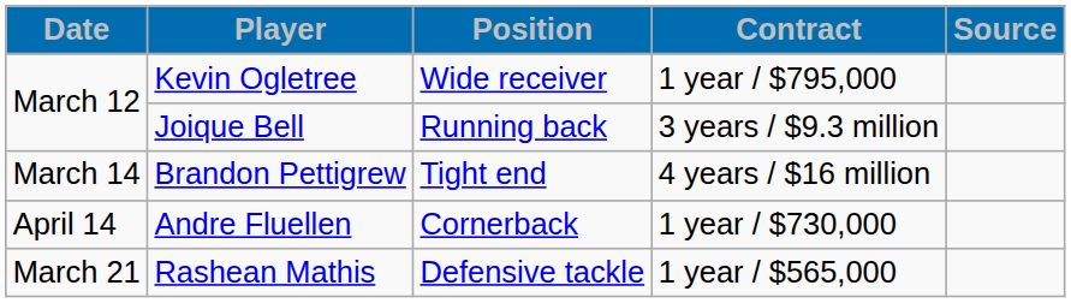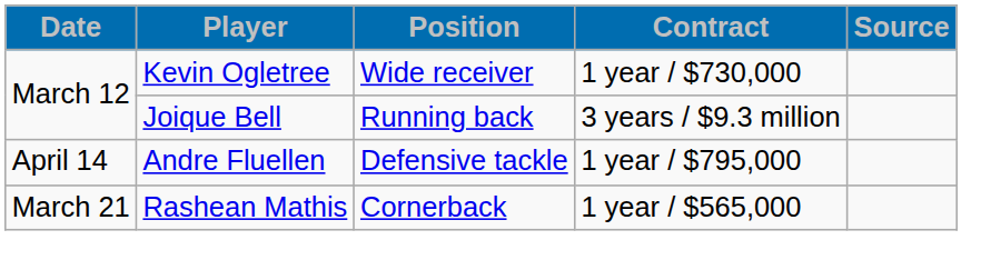 <table class="wikitable">
 <tr>
 <th style="background:#006DB0;color:silver">Date</th>
 <th style="background:#006DB0;color:silver">Player</th>
 <th style="background:#006DB0;color:silver">Position</th>
 <th style="background:#006DB0;color:silver">Contract</th>
 <th style="background:#006DB0;color:silver">Source</th>
 </tr>
 <tr>
 <td rowspan="2">March 12</td>
 <td><a href='#'>Kevin Ogletree</a></td>
 <td><a href='#'>Wide receiver</a></td>
-<td>1 year / $795,000</td>
+<td>1 year / $730,000</td>
 <td></td>
 </tr>
 <tr>
 <td><a href='#'>Joique Bell</a></td>
 <td><a href='#'>Running back</a></td>
 <td>3 years / $9.3 million</td>
 <td></td>
 </tr>
 <tr>
-<td>March 14</td>
-<td><a href='#'>Brandon Pettigrew</a></td>
-<td><a href='#'>Tight end</a></td>
-<td>4 years / $16 million</td>
-<td></td>
-</tr>
-<tr>
 <td>April 14</td>
 <td><a href='#'>Andre Fluellen</a></td>
-<td><a href='#'>Cornerback</a></td>
-<td>1 year / $730,000</td>
+<td><a href='#'>Defensive tackle</a></td>
+<td>1 year / $795,000</td>
 <td></td>
 </tr>
 <tr>
 <td>March 21</td>
 <td><a href='#'>Rashean Mathis</a></td>
-<td><a href='#'>Defensive tackle</a></td>
+<td><a href='#'>Cornerback</a></td>
 <td>1 year / $565,000</td>
 <td></td>
 </tr>
 </table>
